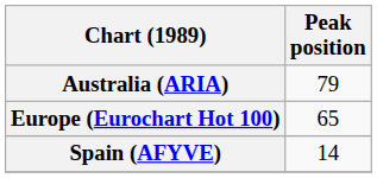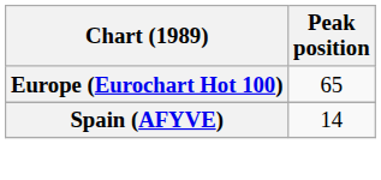 <table class="wikitable sortable plainrowheaders" style="text-align:center">
 <tr>
 <th>Chart (1989)</th>
 <th>Peak<br>position</th>
-</tr>
-<tr>
-<th scope="row">Australia (<a href='#'>ARIA</a>)</th>
-<td>79</td>
 </tr>
 <tr>
 <th scope="row">Europe (<a href='#'>Eurochart Hot 100</a>)</th>
 <td>65</td>
 </tr>
 <tr>
 </tr>
 <tr>
 </tr>
 <tr>
 <th scope="row">Spain (<a href='#'>AFYVE</a>)</th>
 <td>14</td>
 </tr>
 <tr>
 </tr>
 </table>
